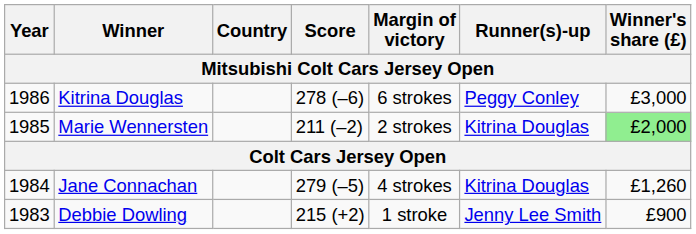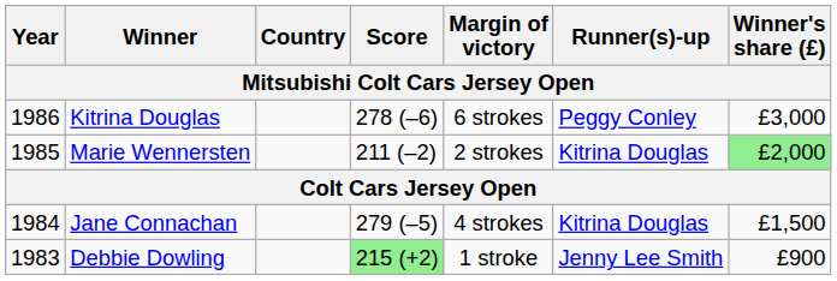 <table class=wikitable style="font-size:95%">
 <tr>
 <th>Year</th>
 <th>Winner</th>
 <th>Country</th>
 <th>Score</th>
 <th>Margin of<br>victory</th>
 <th>Runner(s)-up</th>
 <th>Winner's<br>share (£)</th>
 </tr>
 <tr>
 <th colspan=8>Mitsubishi Colt Cars Jersey Open</th>
 </tr>
 <tr>
 <td>1986</td>
 <td><a href='#'>Kitrina Douglas</a></td>
 <td></td>
 <td>278 (–6)</td>
 <td align=center>6 strokes</td>
 <td> <a href='#'>Peggy Conley</a></td>
 <td align=right>£3,000</td>
 </tr>
 <tr>
 <td>1985</td>
 <td><a href='#'>Marie Wennersten</a></td>
 <td></td>
 <td>211 (–2)</td>
 <td align=center>2 strokes</td>
 <td> <a href='#'>Kitrina Douglas</a></td>
 <td align=right style="background: lightgreen;">£2,000</td>
 </tr>
 <tr>
 <th colspan=8>Colt Cars Jersey Open</th>
 </tr>
 <tr>
 <td>1984</td>
 <td><a href='#'>Jane Connachan</a></td>
 <td></td>
 <td>279 (–5)</td>
 <td align=center>4 strokes</td>
 <td> <a href='#'>Kitrina Douglas</a></td>
-<td align=right>£1,260</td>
+<td align=right>£1,500</td>
 </tr>
 <tr>
 <td>1983</td>
 <td><a href='#'>Debbie Dowling</a></td>
 <td></td>
-<td>215 (+2)</td>
+<td style="background: lightgreen;">215 (+2)</td>
 <td align=center>1 stroke</td>
 <td> <a href='#'>Jenny Lee Smith</a></td>
 <td align=right>£900</td>
 </tr>
 </table>
